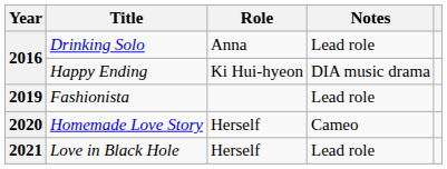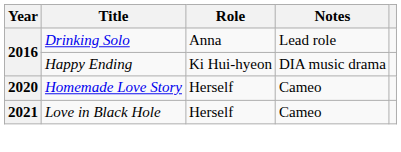 <table class="wikitable sortable plainrowheaders">
 <tr>
 <th scope="col">Year</th>
 <th scope="col">Title</th>
 <th scope="col">Role</th>
 <th scope="col">Notes</th>
 <th scope="col" class="unsortable"></th>
 </tr>
 <tr>
 <th rowspan="2" scope="row">2016</th>
 <td><em><a href='#'>Drinking Solo</a></em></td>
 <td>Anna</td>
 <td>Lead role</td>
 <td></td>
 </tr>
 <tr>
 <td><em>Happy Ending</em></td>
 <td>Ki Hui-hyeon</td>
 <td>DIA music drama</td>
 <td></td>
 </tr>
 <tr>
-<th scope="row">2019</th>
-<td><em>Fashionista</em></td>
-<td></td>
-<td>Lead role</td>
-<td></td>
-</tr>
-<tr>
 <th scope="row">2020</th>
 <td><em><a href='#'>Homemade Love Story</a></em></td>
 <td>Herself</td>
 <td>Cameo</td>
 <td></td>
 </tr>
 <tr>
 <th scope="row">2021</th>
 <td><em>Love in Black Hole</em></td>
 <td>Herself</td>
-<td>Lead role</td>
+<td>Cameo</td>
 <td></td>
 </tr>
 </table>
